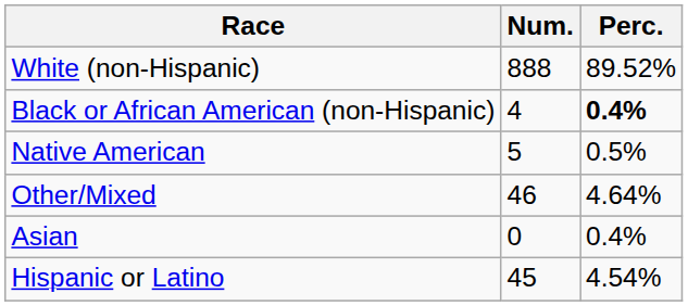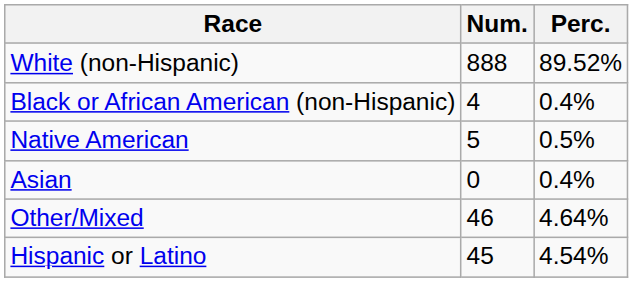 <table class="wikitable">
 <tr>
 <th>Race</th>
 <th>Num.</th>
 <th>Perc.</th>
 </tr>
 <tr>
 <td><a href='#'>White</a> (non-Hispanic)</td>
 <td>888</td>
 <td>89.52%</td>
 </tr>
 <tr>
 <td><a href='#'>Black or African American</a> (non-Hispanic)</td>
 <td>4</td>
-<td><strong>0.4%</strong></td>
+<td>0.4%</td>
 </tr>
 <tr>
 <td><a href='#'>Native American</a></td>
 <td>5</td>
 <td>0.5%</td>
 </tr>
 <tr>
+<td><a href='#'>Asian</a></td>
+<td>0</td>
+<td>0.4%</td>
+</tr>
+<tr>
 <td><a href='#'>Other/Mixed</a></td>
 <td>46</td>
 <td>4.64%</td>
-</tr>
-<tr>
-<td><a href='#'>Asian</a></td>
-<td>0</td>
-<td>0.4%</td>
 </tr>
 <tr>
 <td><a href='#'>Hispanic</a> or <a href='#'>Latino</a></td>
 <td>45</td>
 <td>4.54%</td>
 </tr>
 </table>
